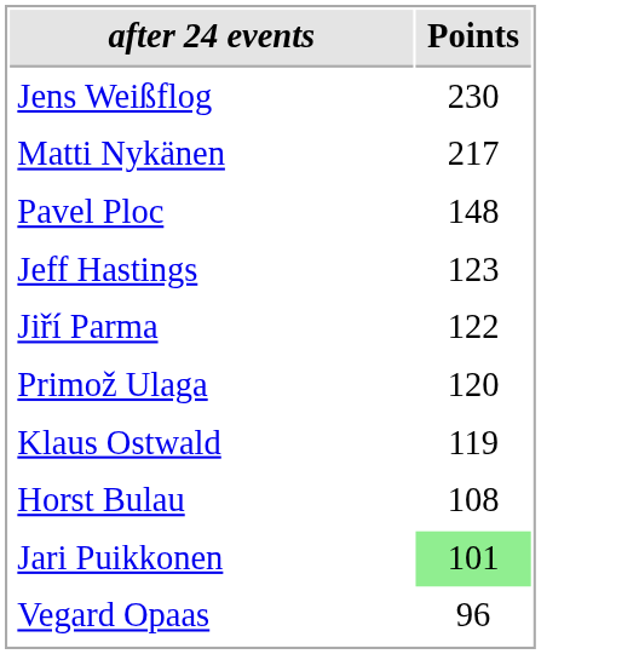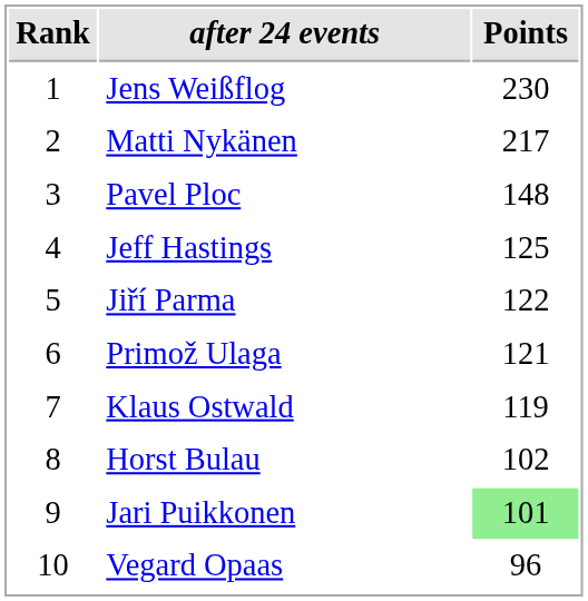 <table cellspacing="1" cellpadding="3" style="border:1px solid #AAAAAA;font-size:86%">
 <tr bgcolor="#E4E4E4">
+<th style="border-bottom:1px solid #AAAAAA" width=10>Rank</th>
 <th style="border-bottom:1px solid #AAAAAA" width=155><em>after 24 events</em></th>
 <th style="border-bottom:1px solid #AAAAAA" width=40>Points</th>
 </tr>
 <tr>
+<td align=center>1</td>
 <td> <a href='#'>Jens Weißflog</a></td>
 <td align=center>230</td>
 </tr>
 <tr>
+<td align=center>2</td>
 <td> <a href='#'>Matti Nykänen</a></td>
 <td align=center>217</td>
 </tr>
 <tr>
+<td align=center>3</td>
 <td> <a href='#'>Pavel Ploc</a></td>
 <td align=center>148</td>
 </tr>
 <tr>
+<td align=center>4</td>
 <td> <a href='#'>Jeff Hastings</a></td>
-<td align=center>123</td>
+<td align=center>125</td>
 </tr>
 <tr>
+<td align=center>5</td>
 <td> <a href='#'>Jiří Parma</a></td>
 <td align=center>122</td>
 </tr>
 <tr>
+<td align=center>6</td>
 <td> <a href='#'>Primož Ulaga</a></td>
-<td align=center>120</td>
+<td align=center>121</td>
 </tr>
 <tr>
+<td align=center>7</td>
 <td> <a href='#'>Klaus Ostwald</a></td>
 <td align=center>119</td>
 </tr>
 <tr>
+<td align=center>8</td>
 <td> <a href='#'>Horst Bulau</a></td>
-<td align=center>108</td>
+<td align=center>102</td>
 </tr>
 <tr>
+<td align=center>9</td>
 <td> <a href='#'>Jari Puikkonen</a></td>
 <td align=center style="background: lightgreen;">101</td>
 </tr>
 <tr>
+<td align=center>10</td>
 <td> <a href='#'>Vegard Opaas</a></td>
 <td align=center>96</td>
 </tr>
 </table>
